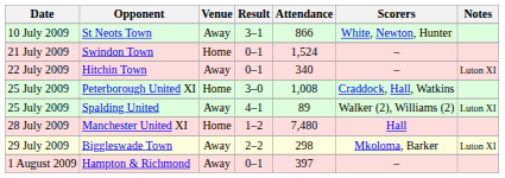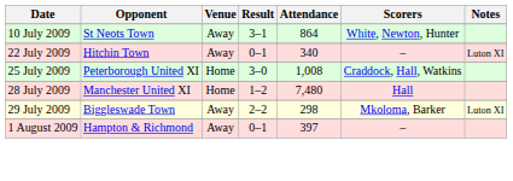 <table class="wikitable">
 <tr>
 <th>Date</th>
 <th>Opponent</th>
 <th>Venue</th>
 <th>Result</th>
 <th>Attendance</th>
 <th>Scorers</th>
 <th>Notes</th>
 </tr>
 <tr>
 </tr>
 <tr style="background: #ddffdd;">
 <td>10 July 2009</td>
 <td><a href='#'>St Neots Town</a></td>
 <td align="center">Away</td>
 <td align="center">3–1</td>
-<td align="center">866</td>
+<td align="center">864</td>
 <td align="center"><a href='#'>White</a>, <a href='#'>Newton</a>, Hunter</td>
 <td align="center"></td>
 </tr>
 <tr>
-</tr>
-<tr style="background: #ffdddd;">
-<td>21 July 2009</td>
-<td><a href='#'>Swindon Town</a></td>
-<td align="center">Home</td>
-<td align="center">0–1</td>
-<td align="center">1,524</td>
-<td align="center">–</td>
-<td align="center"></td>
 </tr>
 <tr>
 </tr>
 <tr style="background: #ffdddd;">
 <td>22 July 2009</td>
 <td><a href='#'>Hitchin Town</a></td>
 <td align="center">Away</td>
 <td align="center">0–1</td>
 <td align="center">340</td>
 <td align="center">–</td>
 <td align="center"><small>Luton XI</small></td>
 </tr>
 <tr>
 </tr>
 <tr style="background: #ddffdd;">
 <td>25 July 2009</td>
 <td><a href='#'>Peterborough United</a> XI</td>
 <td align="center">Home</td>
 <td align="center">3–0</td>
 <td align="center">1,008</td>
 <td align="center"><a href='#'>Craddock</a>, <a href='#'>Hall</a>, Watkins</td>
 <td align="center"></td>
 </tr>
 <tr>
-</tr>
-<tr style="background: #ddffdd;">
-<td>25 July 2009</td>
-<td><a href='#'>Spalding United</a></td>
-<td align="center">Away</td>
-<td align="center">4–1</td>
-<td align="center">89</td>
-<td align="center">Walker (2), Williams (2)</td>
-<td align="center"><small>Luton XI</small></td>
 </tr>
 <tr>
 </tr>
 <tr style="background: #ffdddd;">
 <td>28 July 2009</td>
 <td><a href='#'>Manchester United</a> XI</td>
 <td align="center">Home</td>
 <td align="center">1–2</td>
 <td align="center">7,480</td>
 <td align="center"><a href='#'>Hall</a></td>
 <td align="center"></td>
 </tr>
 <tr>
 </tr>
 <tr style="background: #ffffdd;">
 <td>29 July 2009</td>
 <td><a href='#'>Biggleswade Town</a></td>
 <td align="center">Away</td>
 <td align="center">2–2</td>
 <td align="center">298</td>
 <td align="center"><a href='#'>Mkoloma</a>, Barker</td>
 <td align="center"><small>Luton XI</small></td>
 </tr>
 <tr>
 </tr>
 <tr style="background: #ffdddd;">
 <td>1 August 2009</td>
 <td><a href='#'>Hampton & Richmond</a></td>
 <td align="center">Away</td>
 <td align="center">0–1</td>
 <td align="center">397</td>
 <td align="center">–</td>
 <td align="center"></td>
 </tr>
 </table>
